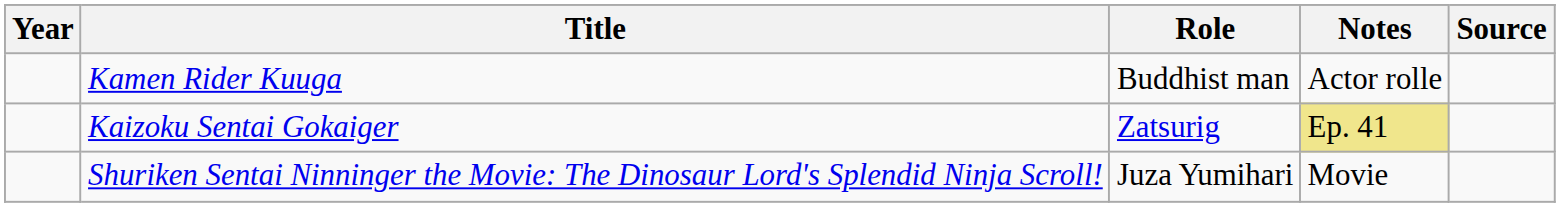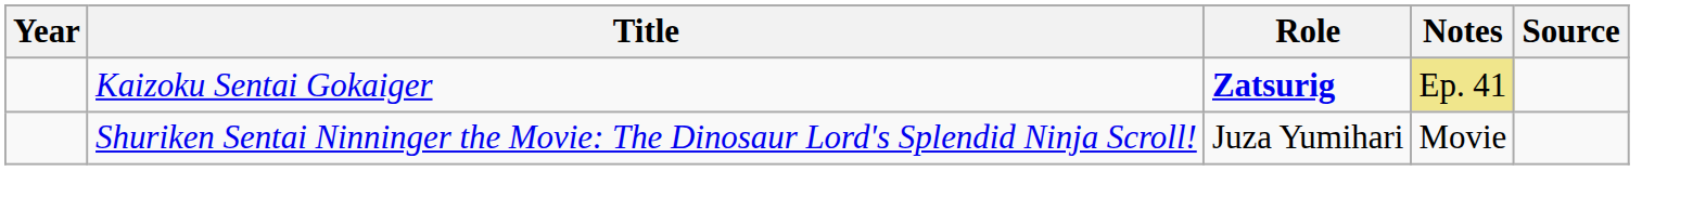 <table class="wikitable sortable plainrowheaders">
 <tr>
 <th>Year</th>
 <th>Title</th>
 <th>Role</th>
 <th class="unsortable">Notes</th>
 <th class="unsortable">Source</th>
 </tr>
 <tr>
 <td></td>
-<td><em><a href='#'>Kamen Rider Kuuga</a></em></td>
-<td>Buddhist man</td>
-<td>Actor rolle</td>
-<td></td>
-</tr>
-<tr>
-<td></td>
 <td><em><a href='#'>Kaizoku Sentai Gokaiger</a></em></td>
-<td><a href='#'>Zatsurig</a></td>
+<td><strong><a href='#'>Zatsurig</a></strong></td>
 <td style="background: khaki;">Ep. 41</td>
 <td></td>
 </tr>
 <tr>
 <td></td>
 <td><em><a href='#'>Shuriken Sentai Ninninger the Movie: The Dinosaur Lord's Splendid Ninja Scroll!</a></em></td>
 <td>Juza Yumihari</td>
 <td>Movie</td>
 <td></td>
 </tr>
 </table>
